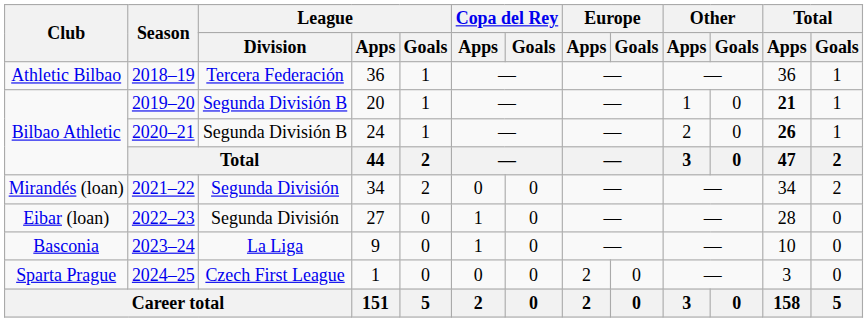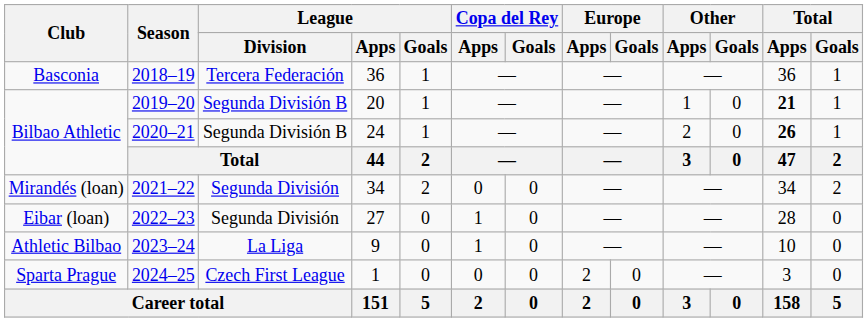 <table class="wikitable" style="text-align: center;">
 <tr>
 <th rowspan="2">Club</th>
 <th rowspan="2">Season</th>
 <th colspan="3">League</th>
 <th colspan="2"><a href='#'>Copa del Rey</a></th>
 <th colspan="2">Europe</th>
 <th colspan="2">Other</th>
 <th colspan="2">Total</th>
 </tr>
 <tr>
 <th>Division</th>
 <th>Apps</th>
 <th>Goals</th>
 <th>Apps</th>
 <th>Goals</th>
 <th>Apps</th>
 <th>Goals</th>
 <th>Apps</th>
 <th>Goals</th>
 <th>Apps</th>
 <th>Goals</th>
 </tr>
 <tr>
-<td><a href='#'>Athletic Bilbao</a></td>
+<td><a href='#'>Basconia</a></td>
 <td><a href='#'>2018–19</a></td>
 <td><a href='#'>Tercera Federación</a></td>
 <td>36</td>
 <td>1</td>
 <td colspan="2">—</td>
 <td colspan="2">—</td>
 <td colspan="2">—</td>
 <td>36</td>
 <td>1</td>
 </tr>
 <tr>
 <td rowspan="3"><a href='#'>Bilbao Athletic</a></td>
 <td><a href='#'>2019–20</a></td>
 <td><a href='#'>Segunda División B</a></td>
 <td>20</td>
 <td>1</td>
 <td colspan="2">—</td>
 <td colspan="2">—</td>
 <td>1</td>
 <td>0</td>
 <td><strong>21</strong></td>
 <td>1</td>
 </tr>
 <tr>
 <td><a href='#'>2020–21</a></td>
 <td>Segunda División B</td>
 <td>24</td>
 <td>1</td>
 <td colspan="2">—</td>
 <td colspan="2">—</td>
 <td>2</td>
 <td>0</td>
 <td><strong>26</strong></td>
 <td>1</td>
 </tr>
 <tr>
 <th colspan="2">Total</th>
 <th>44</th>
 <th>2</th>
 <th colspan="2">—</th>
 <th colspan="2">—</th>
 <th>3</th>
 <th>0</th>
 <th>47</th>
 <th>2</th>
 </tr>
 <tr>
 <td><a href='#'>Mirandés</a> (loan)</td>
 <td><a href='#'>2021–22</a></td>
 <td><a href='#'>Segunda División</a></td>
 <td>34</td>
 <td>2</td>
 <td>0</td>
 <td>0</td>
 <td colspan="2">—</td>
 <td colspan="2">—</td>
 <td>34</td>
 <td>2</td>
 </tr>
 <tr>
 <td><a href='#'>Eibar</a> (loan)</td>
 <td><a href='#'>2022–23</a></td>
 <td>Segunda División</td>
 <td>27</td>
 <td>0</td>
 <td>1</td>
 <td>0</td>
 <td colspan="2">—</td>
 <td colspan="2">—</td>
 <td>28</td>
 <td>0</td>
 </tr>
 <tr>
-<td><a href='#'>Basconia</a></td>
+<td><a href='#'>Athletic Bilbao</a></td>
 <td><a href='#'>2023–24</a></td>
 <td><a href='#'>La Liga</a></td>
 <td>9</td>
 <td>0</td>
 <td>1</td>
 <td>0</td>
 <td colspan="2">—</td>
 <td colspan="2">—</td>
 <td>10</td>
 <td>0</td>
 </tr>
 <tr>
 <td><a href='#'>Sparta Prague</a></td>
 <td><a href='#'>2024–25</a></td>
 <td><a href='#'>Czech First League</a></td>
 <td>1</td>
 <td>0</td>
 <td>0</td>
 <td>0</td>
 <td>2</td>
 <td>0</td>
 <td colspan="2">—</td>
 <td>3</td>
 <td>0</td>
 </tr>
 <tr>
 <th colspan="3">Career total</th>
 <th>151</th>
 <th>5</th>
 <th>2</th>
 <th>0</th>
 <th>2</th>
 <th>0</th>
 <th>3</th>
 <th>0</th>
 <th>158</th>
 <th>5</th>
 </tr>
 </table>
